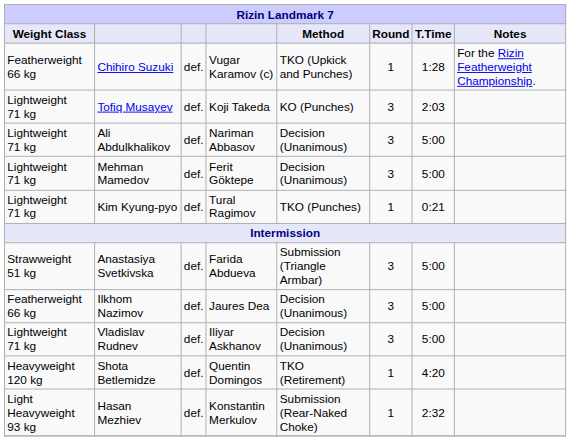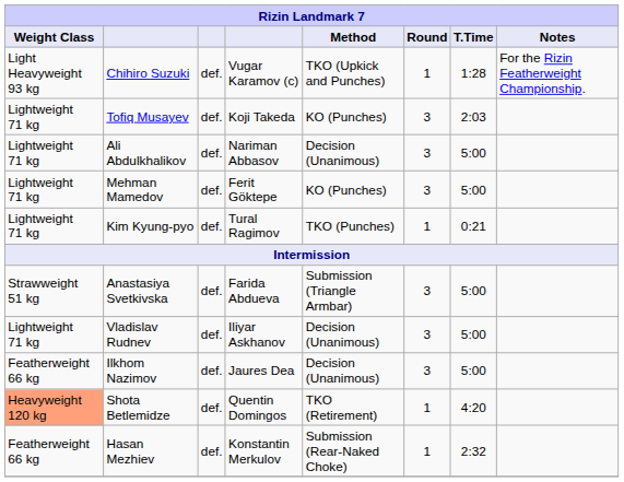 <table class="wikitable" style="font-size: 80%;">
 <tr>
 <th colspan="8" style="background-color: #ccf; color: #000080; text-align: center;"><strong>Rizin Landmark 7</strong></th>
 </tr>
 <tr>
 <th colspan="1" style="background-color: #E6E8FA; color: #000000; text-align: center;">Weight Class</th>
 <th colspan="1" style="background-color: #E6E8FA; color: #000000; text-align: center;"></th>
 <th colspan="1" style="background-color: #E6E8FA; color: #000000; text-align: center;"></th>
 <th colspan="1" style="background-color: #E6E8FA; color: #000000; text-align: center;"></th>
 <th colspan="1" style="background-color: #E6E8FA; color: #000000; text-align: center;">Method</th>
 <th colspan="1" style="background-color: #E6E8FA; color: #000000; text-align: center;">Round</th>
 <th colspan="1" style="background-color: #E6E8FA; color: #000000; text-align: center;">T.Time</th>
 <th colspan="1" style="background-color: #E6E8FA; color: #000000; text-align: center;">Notes</th>
 </tr>
 <tr>
-<td>Featherweight 66 kg</td>
+<td>Light Heavyweight 93 kg</td>
 <td> <a href='#'>Chihiro Suzuki</a></td>
 <td align=center>def.</td>
 <td> Vugar Karamov (c)</td>
 <td>TKO (Upkick and Punches)</td>
 <td align=center>1</td>
 <td align=center>1:28</td>
 <td>For the <a href='#'>Rizin Featherweight Championship</a>.</td>
 </tr>
 <tr>
 <td>Lightweight 71 kg</td>
 <td> <a href='#'>Tofiq Musayev</a></td>
 <td align=center>def.</td>
 <td> Koji Takeda</td>
 <td>KO (Punches)</td>
 <td align=center>3</td>
 <td align=center>2:03</td>
 <td></td>
 </tr>
 <tr>
 <td>Lightweight 71 kg</td>
 <td> Ali Abdulkhalikov</td>
 <td align=center>def.</td>
 <td> Nariman Abbasov</td>
 <td>Decision (Unanimous)</td>
 <td align=center>3</td>
 <td align=center>5:00</td>
 <td></td>
 </tr>
 <tr>
 <td>Lightweight 71 kg</td>
 <td> Mehman Mamedov</td>
 <td align=center>def.</td>
 <td> Ferit Göktepe</td>
-<td>Decision (Unanimous)</td>
+<td>KO (Punches)</td>
 <td align=center>3</td>
 <td align=center>5:00</td>
 <td></td>
 </tr>
 <tr>
 <td>Lightweight 71 kg</td>
 <td> Kim Kyung-pyo</td>
 <td align=center>def.</td>
 <td> Tural Ragimov</td>
 <td>TKO (Punches)</td>
 <td align=center>1</td>
 <td align=center>0:21</td>
 <td></td>
 </tr>
 <tr>
 <th colspan="8" style="background-color: #E6E8FA; color: #000080; text-align: center;"><strong>Intermission</strong></th>
 </tr>
 <tr>
 <td>Strawweight 51 kg</td>
 <td> Anastasiya Svetkivska</td>
 <td align=center>def.</td>
 <td> Farida Abdueva</td>
 <td>Submission (Triangle Armbar)</td>
 <td align=center>3</td>
 <td align=center>5:00</td>
 <td></td>
 </tr>
 <tr>
+<td>Lightweight 71 kg</td>
+<td> Vladislav Rudnev</td>
+<td align=center>def.</td>
+<td> Iliyar Askhanov</td>
+<td>Decision (Unanimous)</td>
+<td align=center>3</td>
+<td align=center>5:00</td>
+<td></td>
+</tr>
+<tr>
 <td>Featherweight 66 kg</td>
 <td> Ilkhom Nazimov</td>
 <td align=center>def.</td>
 <td> Jaures Dea</td>
 <td>Decision (Unanimous)</td>
 <td align=center>3</td>
 <td align=center>5:00</td>
 <td></td>
 </tr>
 <tr>
-<td>Lightweight 71 kg</td>
-<td> Vladislav Rudnev</td>
-<td align=center>def.</td>
-<td> Iliyar Askhanov</td>
-<td>Decision (Unanimous)</td>
-<td align=center>3</td>
-<td align=center>5:00</td>
-<td></td>
-</tr>
-<tr>
-<td>Heavyweight 120 kg</td>
+<td style="background: lightsalmon;">Heavyweight 120 kg</td>
 <td> Shota Betlemidze</td>
 <td align=center>def.</td>
 <td> Quentin Domingos</td>
 <td>TKO (Retirement)</td>
 <td align=center>1</td>
 <td align=center>4:20</td>
 <td></td>
 </tr>
 <tr>
-<td>Light Heavyweight 93 kg</td>
+<td>Featherweight 66 kg</td>
 <td> Hasan Mezhiev</td>
 <td align=center>def.</td>
 <td> Konstantin Merkulov</td>
 <td>Submission (Rear-Naked Choke)</td>
 <td align=center>1</td>
 <td align=center>2:32</td>
 <td></td>
 </tr>
 <tr>
 </tr>
 </table>
